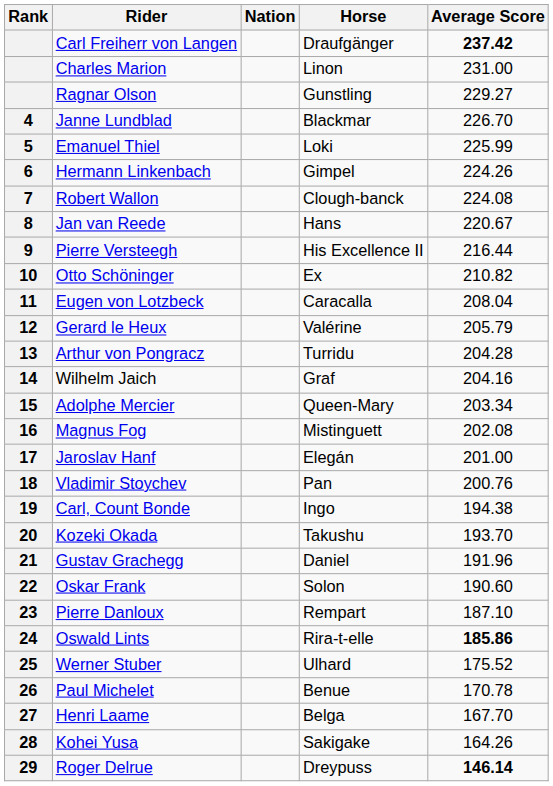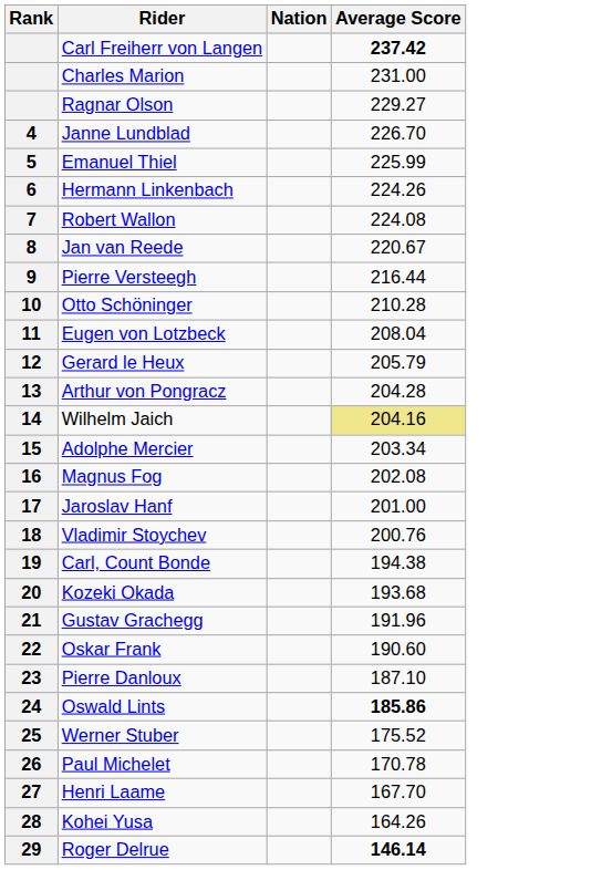 <table class="wikitable sortable" style="text-align:center">
 <tr>
 <th>Rank</th>
 <th>Rider</th>
 <th>Nation</th>
-<th>Horse</th>
 <th>Average Score</th>
 </tr>
 <tr>
 <th></th>
 <td align=left><a href='#'>Carl Freiherr von Langen</a></td>
 <td align=left></td>
-<td align=left>Draufgänger</td>
 <td><strong>237.42</strong></td>
 </tr>
 <tr>
 <th></th>
 <td align=left><a href='#'>Charles Marion</a></td>
 <td align=left></td>
-<td align=left>Linon</td>
 <td>231.00</td>
 </tr>
 <tr>
 <th></th>
 <td align=left><a href='#'>Ragnar Olson</a></td>
 <td align=left></td>
-<td align=left>Gunstling</td>
 <td>229.27</td>
 </tr>
 <tr>
 <th>4</th>
 <td align=left><a href='#'>Janne Lundblad</a></td>
 <td align=left></td>
-<td align=left>Blackmar</td>
 <td>226.70</td>
 </tr>
 <tr>
 <th>5</th>
 <td align=left><a href='#'>Emanuel Thiel</a></td>
 <td align=left></td>
-<td align=left>Loki</td>
 <td>225.99</td>
 </tr>
 <tr>
 <th>6</th>
 <td align=left><a href='#'>Hermann Linkenbach</a></td>
 <td align=left></td>
-<td align=left>Gimpel</td>
 <td>224.26</td>
 </tr>
 <tr>
 <th>7</th>
 <td align=left><a href='#'>Robert Wallon</a></td>
 <td align=left></td>
-<td align=left>Clough-banck</td>
 <td>224.08</td>
 </tr>
 <tr>
 <th>8</th>
 <td align=left><a href='#'>Jan van Reede</a></td>
 <td align=left></td>
-<td align=left>Hans</td>
 <td>220.67</td>
 </tr>
 <tr>
 <th>9</th>
 <td align=left><a href='#'>Pierre Versteegh</a></td>
 <td align=left></td>
-<td align=left>His Excellence II</td>
 <td>216.44</td>
 </tr>
 <tr>
 <th>10</th>
 <td align=left><a href='#'>Otto Schöninger</a></td>
 <td align=left></td>
-<td align=left>Ex</td>
-<td>210.82</td>
+<td>210.28</td>
 </tr>
 <tr>
 <th>11</th>
 <td align=left><a href='#'>Eugen von Lotzbeck</a></td>
 <td align=left></td>
-<td align=left>Caracalla</td>
 <td>208.04</td>
 </tr>
 <tr>
 <th>12</th>
 <td align=left><a href='#'>Gerard le Heux</a></td>
 <td align=left></td>
-<td align=left>Valérine</td>
 <td>205.79</td>
 </tr>
 <tr>
 <th>13</th>
 <td align=left><a href='#'>Arthur von Pongracz</a></td>
 <td align=left></td>
-<td align=left>Turridu</td>
 <td>204.28</td>
 </tr>
 <tr>
 <th>14</th>
 <td align=left>Wilhelm Jaich</td>
 <td align=left></td>
-<td align=left>Graf</td>
-<td>204.16</td>
+<td style="background: khaki;">204.16</td>
 </tr>
 <tr>
 <th>15</th>
 <td align=left><a href='#'>Adolphe Mercier</a></td>
 <td align=left></td>
-<td align=left>Queen-Mary</td>
 <td>203.34</td>
 </tr>
 <tr>
 <th>16</th>
 <td align=left><a href='#'>Magnus Fog</a></td>
 <td align=left></td>
-<td align=left>Mistinguett</td>
 <td>202.08</td>
 </tr>
 <tr>
 <th>17</th>
 <td align=left><a href='#'>Jaroslav Hanf</a></td>
 <td align=left></td>
-<td align=left>Elegán</td>
 <td>201.00</td>
 </tr>
 <tr>
 <th>18</th>
 <td align=left><a href='#'>Vladimir Stoychev</a></td>
 <td align=left></td>
-<td align=left>Pan</td>
 <td>200.76</td>
 </tr>
 <tr>
 <th>19</th>
 <td align=left><a href='#'>Carl, Count Bonde</a></td>
 <td align=left></td>
-<td align=left>Ingo</td>
 <td>194.38</td>
 </tr>
 <tr>
 <th>20</th>
 <td align=left><a href='#'>Kozeki Okada</a></td>
 <td align=left></td>
-<td align=left>Takushu</td>
-<td>193.70</td>
+<td>193.68</td>
 </tr>
 <tr>
 <th>21</th>
 <td align=left><a href='#'>Gustav Grachegg</a></td>
 <td align=left></td>
-<td align=left>Daniel</td>
 <td>191.96</td>
 </tr>
 <tr>
 <th>22</th>
 <td align=left><a href='#'>Oskar Frank</a></td>
 <td align=left></td>
-<td align=left>Solon</td>
 <td>190.60</td>
 </tr>
 <tr>
 <th>23</th>
 <td align=left><a href='#'>Pierre Danloux</a></td>
 <td align=left></td>
-<td align=left>Rempart</td>
 <td>187.10</td>
 </tr>
 <tr>
 <th>24</th>
 <td align=left><a href='#'>Oswald Lints</a></td>
 <td align=left></td>
-<td align=left>Rira-t-elle</td>
 <td><strong>185.86</strong></td>
 </tr>
 <tr>
 <th>25</th>
 <td align=left><a href='#'>Werner Stuber</a></td>
 <td align=left></td>
-<td align=left>Ulhard</td>
 <td>175.52</td>
 </tr>
 <tr>
 <th>26</th>
 <td align=left><a href='#'>Paul Michelet</a></td>
 <td align=left></td>
-<td align=left>Benue</td>
 <td>170.78</td>
 </tr>
 <tr>
 <th>27</th>
 <td align=left><a href='#'>Henri Laame</a></td>
 <td align=left></td>
-<td align=left>Belga</td>
 <td>167.70</td>
 </tr>
 <tr>
 <th>28</th>
 <td align=left><a href='#'>Kohei Yusa</a></td>
 <td align=left></td>
-<td align=left>Sakigake</td>
 <td>164.26</td>
 </tr>
 <tr>
 <th>29</th>
 <td align=left><a href='#'>Roger Delrue</a></td>
 <td align=left></td>
-<td align=left>Dreypuss</td>
 <td><strong>146.14</strong></td>
 </tr>
 </table>
